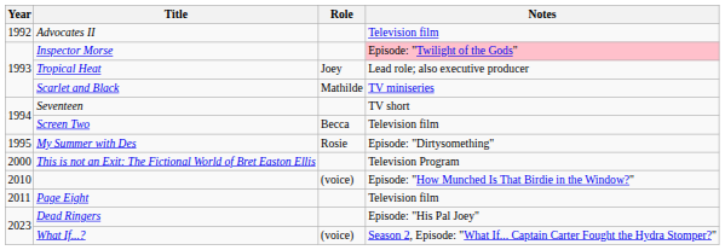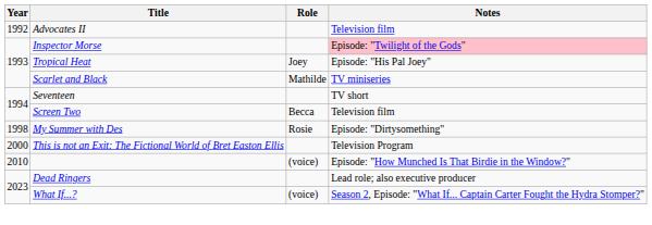 <table class="wikitable sortable">
 <tr>
 <th>Year</th>
 <th>Title</th>
 <th>Role</th>
 <th class="unsortable">Notes</th>
 </tr>
 <tr>
 <td>1992</td>
 <td><em>Advocates II</em></td>
 <td></td>
 <td><a href='#'>Television film</a></td>
 </tr>
 <tr>
 <td rowspan="3">1993</td>
 <td><em><a href='#'>Inspector Morse</a></em></td>
 <td></td>
 <td style="background: pink;">Episode: "<a href='#'>Twilight of the Gods</a>"</td>
 </tr>
 <tr>
 <td><em><a href='#'>Tropical Heat</a></em></td>
 <td>Joey</td>
-<td>Lead role; also executive producer</td>
+<td>Episode: "His Pal Joey"</td>
 </tr>
 <tr>
 <td><em><a href='#'>Scarlet and Black</a></em></td>
 <td>Mathilde</td>
 <td><a href='#'>TV miniseries</a></td>
 </tr>
 <tr>
 <td rowspan="2">1994</td>
 <td><em>Seventeen</em></td>
 <td></td>
 <td>TV short</td>
 </tr>
 <tr>
 <td><em><a href='#'>Screen Two</a></em></td>
 <td>Becca</td>
 <td>Television film</td>
 </tr>
 <tr>
-<td>1995</td>
+<td>1998</td>
 <td><em><a href='#'>My Summer with Des</a></em></td>
 <td>Rosie</td>
 <td>Episode: "Dirtysomething"</td>
 </tr>
 <tr>
 <td>2000</td>
 <td><em><a href='#'>This is not an Exit: The Fictional World of Bret Easton Ellis</a></em></td>
 <td></td>
 <td>Television Program</td>
 </tr>
 <tr>
 <td>2010</td>
 <td><em></em></td>
 <td> (voice)</td>
 <td>Episode: "<a href='#'>How Munched Is That Birdie in the Window?</a>"</td>
 </tr>
 <tr>
-<td>2011</td>
-<td><em><a href='#'>Page Eight</a></em></td>
-<td></td>
-<td>Television film</td>
-</tr>
-<tr>
 <td rowspan="2">2023</td>
 <td><em><a href='#'>Dead Ringers</a></em></td>
 <td></td>
-<td>Episode: "His Pal Joey"</td>
+<td>Lead role; also executive producer</td>
 </tr>
 <tr>
 <td><em><a href='#'>What If...?</a></em></td>
 <td> (voice)</td>
 <td><a href='#'>Season 2</a>, Episode: "<a href='#'>What If... Captain Carter Fought the Hydra Stomper?</a>"</td>
 </tr>
 </table>
